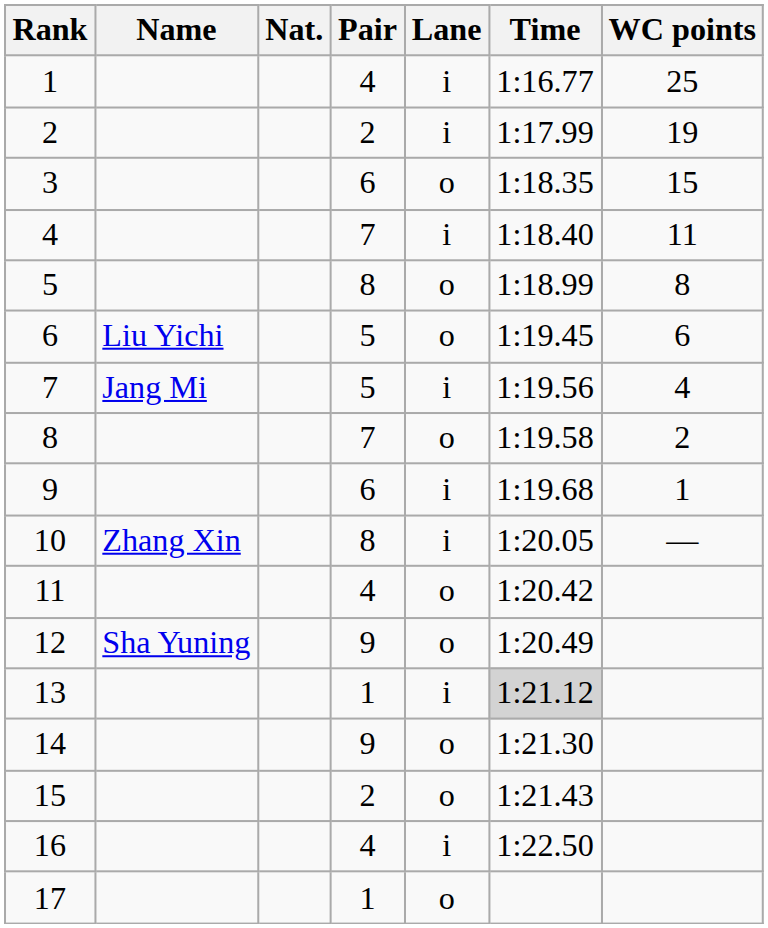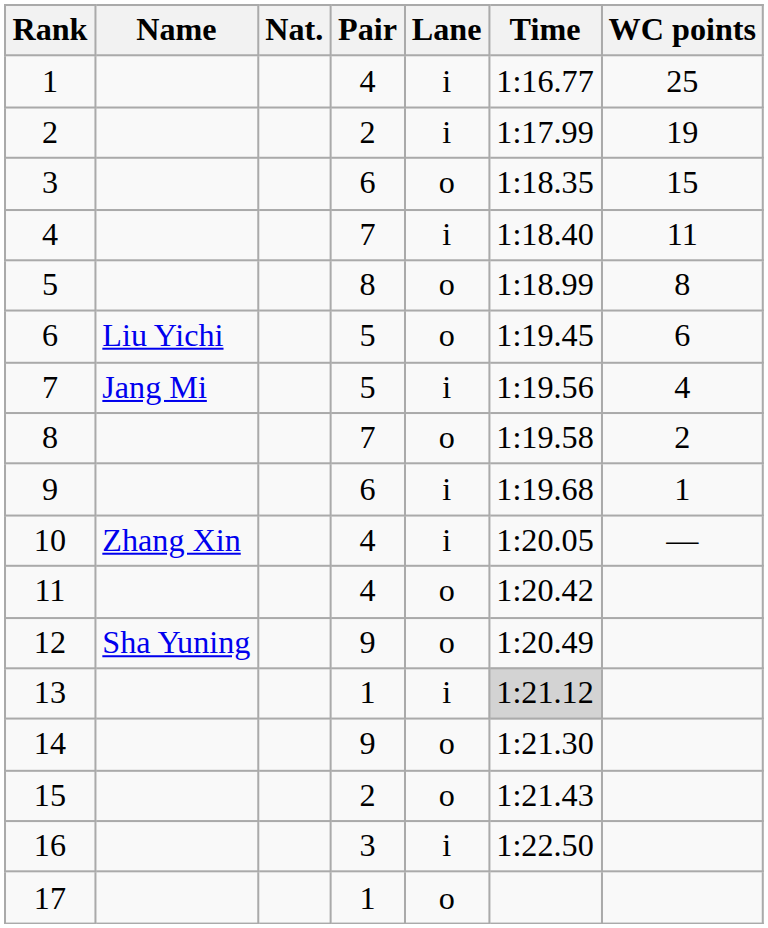 <table class="wikitable sortable" style="text-align:center">
 <tr>
 <th>Rank</th>
 <th>Name</th>
 <th>Nat.</th>
 <th>Pair</th>
 <th>Lane</th>
 <th>Time</th>
 <th>WC points</th>
 </tr>
 <tr>
 <td>1</td>
 <td align=left></td>
 <td></td>
 <td>4</td>
 <td>i</td>
 <td>1:16.77</td>
 <td>25</td>
 </tr>
 <tr>
 <td>2</td>
 <td align=left></td>
 <td></td>
 <td>2</td>
 <td>i</td>
 <td>1:17.99</td>
 <td>19</td>
 </tr>
 <tr>
 <td>3</td>
 <td align=left></td>
 <td></td>
 <td>6</td>
 <td>o</td>
 <td>1:18.35</td>
 <td>15</td>
 </tr>
 <tr>
 <td>4</td>
 <td align=left></td>
 <td></td>
 <td>7</td>
 <td>i</td>
 <td>1:18.40</td>
 <td>11</td>
 </tr>
 <tr>
 <td>5</td>
 <td align=left></td>
 <td></td>
 <td>8</td>
 <td>o</td>
 <td>1:18.99</td>
 <td>8</td>
 </tr>
 <tr>
 <td>6</td>
 <td align=left><a href='#'>Liu Yichi</a></td>
 <td></td>
 <td>5</td>
 <td>o</td>
 <td>1:19.45</td>
 <td>6</td>
 </tr>
 <tr>
 <td>7</td>
 <td align=left><a href='#'>Jang Mi</a></td>
 <td></td>
 <td>5</td>
 <td>i</td>
 <td>1:19.56</td>
 <td>4</td>
 </tr>
 <tr>
 <td>8</td>
 <td align=left></td>
 <td></td>
 <td>7</td>
 <td>o</td>
 <td>1:19.58</td>
 <td>2</td>
 </tr>
 <tr>
 <td>9</td>
 <td align=left></td>
 <td></td>
 <td>6</td>
 <td>i</td>
 <td>1:19.68</td>
 <td>1</td>
 </tr>
 <tr>
 <td>10</td>
 <td align=left><a href='#'>Zhang Xin</a></td>
 <td></td>
-<td>8</td>
+<td>4</td>
 <td>i</td>
 <td>1:20.05</td>
 <td>—</td>
 </tr>
 <tr>
 <td>11</td>
 <td align=left></td>
 <td></td>
 <td>4</td>
 <td>o</td>
 <td>1:20.42</td>
 <td></td>
 </tr>
 <tr>
 <td>12</td>
 <td align=left><a href='#'>Sha Yuning</a></td>
 <td></td>
 <td>9</td>
 <td>o</td>
 <td>1:20.49</td>
 <td></td>
 </tr>
 <tr>
 <td>13</td>
 <td align=left></td>
 <td></td>
 <td>1</td>
 <td>i</td>
 <td style="background: lightgrey;">1:21.12</td>
 <td></td>
 </tr>
 <tr>
 <td>14</td>
 <td align=left></td>
 <td></td>
 <td>9</td>
 <td>o</td>
 <td>1:21.30</td>
 <td></td>
 </tr>
 <tr>
 <td>15</td>
 <td align=left></td>
 <td></td>
 <td>2</td>
 <td>o</td>
 <td>1:21.43</td>
 <td></td>
 </tr>
 <tr>
 <td>16</td>
 <td align=left></td>
 <td></td>
-<td>4</td>
+<td>3</td>
 <td>i</td>
 <td>1:22.50</td>
 <td></td>
 </tr>
 <tr>
 <td>17</td>
 <td align=left></td>
 <td></td>
 <td>1</td>
 <td>o</td>
 <td></td>
 <td></td>
 </tr>
 </table>
